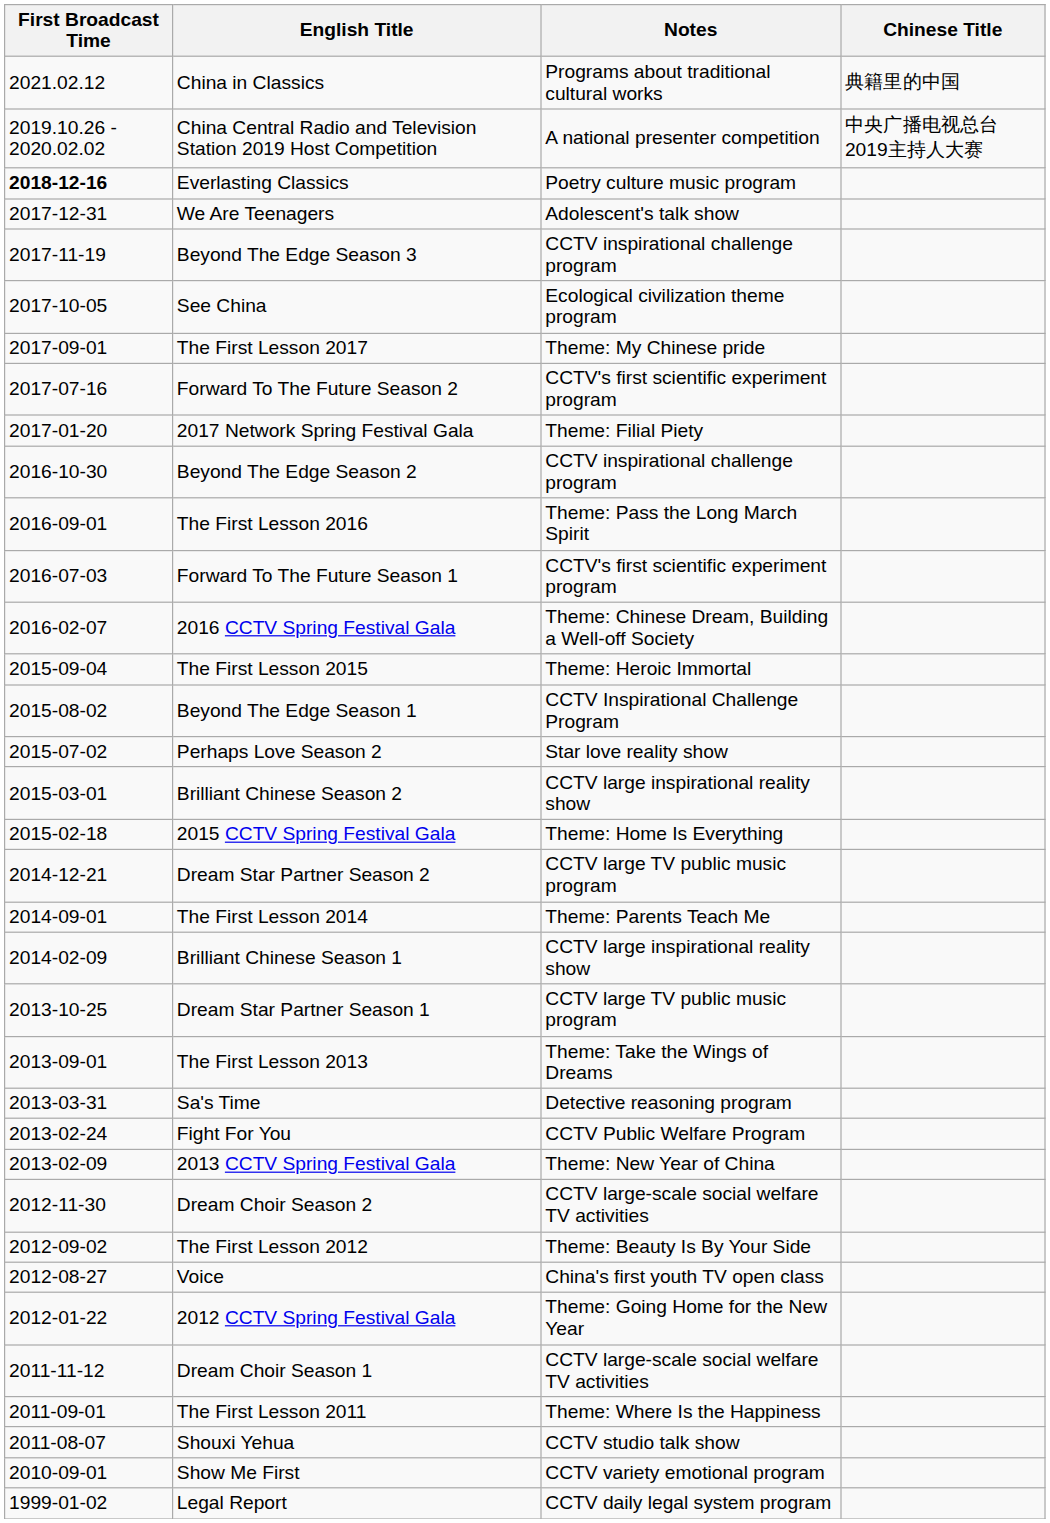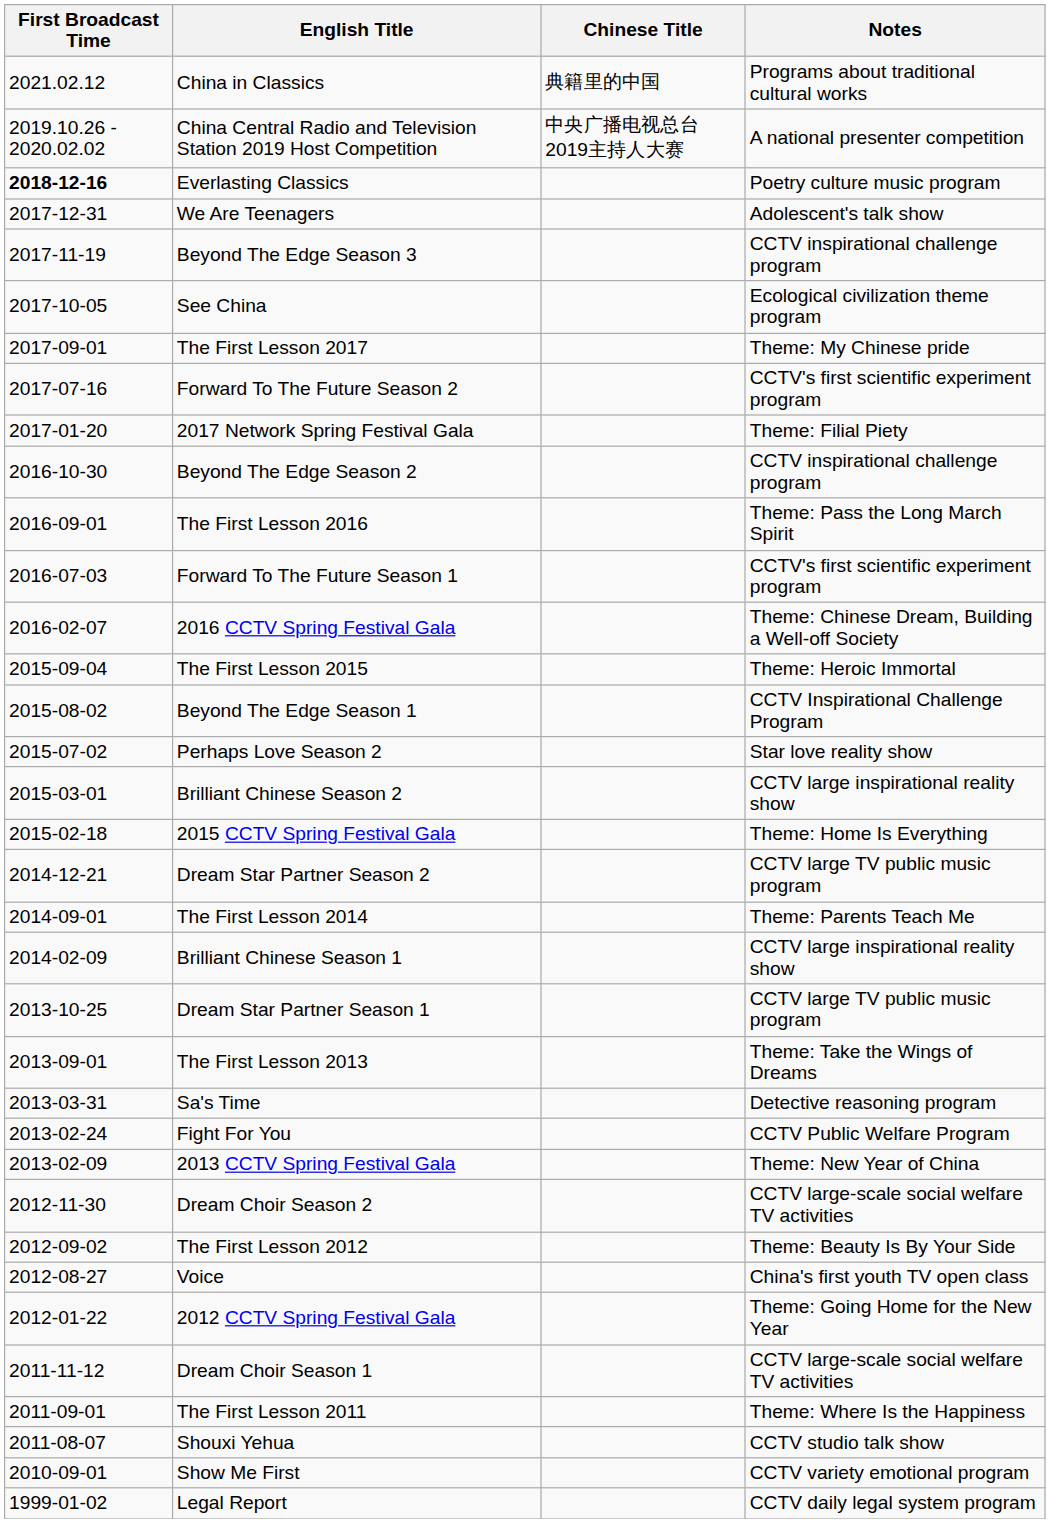 <table class="wikitable">
 <tr>
 <th>First Broadcast Time</th>
 <th>English Title</th>
+<th>Chinese Title</th>
 <th>Notes</th>
-<th>Chinese Title</th>
 </tr>
 <tr>
 <td>2021.02.12</td>
 <td>China in Classics</td>
+<td>典籍里的中国</td>
 <td>Programs about traditional cultural works</td>
-<td>典籍里的中国</td>
 </tr>
 <tr>
 <td>2019.10.26 - 2020.02.02</td>
 <td>China Central Radio and Television Station 2019 Host Competition</td>
+<td>中央广播电视总台2019主持人大赛</td>
 <td>A national presenter competition</td>
-<td>中央广播电视总台2019主持人大赛</td>
 </tr>
 <tr>
 <td><strong>2018-12-16</strong></td>
 <td>Everlasting Classics</td>
+<td></td>
 <td>Poetry culture music program</td>
-<td></td>
 </tr>
 <tr>
 <td>2017-12-31</td>
 <td>We Are Teenagers</td>
+<td></td>
 <td>Adolescent's talk show</td>
-<td></td>
 </tr>
 <tr>
 <td>2017-11-19</td>
 <td>Beyond The Edge Season 3</td>
+<td></td>
 <td>CCTV inspirational challenge program</td>
-<td></td>
 </tr>
 <tr>
 <td>2017-10-05</td>
 <td>See China</td>
+<td></td>
 <td>Ecological civilization theme program</td>
-<td></td>
 </tr>
 <tr>
 <td>2017-09-01</td>
 <td>The First Lesson 2017</td>
+<td></td>
 <td>Theme: My Chinese pride</td>
-<td></td>
 </tr>
 <tr>
 <td>2017-07-16</td>
 <td>Forward To The Future Season 2</td>
+<td></td>
 <td>CCTV's first scientific experiment program</td>
-<td></td>
 </tr>
 <tr>
 <td>2017-01-20</td>
 <td>2017 Network Spring Festival Gala</td>
+<td></td>
 <td>Theme: Filial Piety</td>
-<td></td>
 </tr>
 <tr>
 <td>2016-10-30</td>
 <td>Beyond The Edge Season 2</td>
+<td></td>
 <td>CCTV inspirational challenge program</td>
-<td></td>
 </tr>
 <tr>
 <td>2016-09-01</td>
 <td>The First Lesson 2016</td>
+<td></td>
 <td>Theme: Pass the Long March Spirit</td>
-<td></td>
 </tr>
 <tr>
 <td>2016-07-03</td>
 <td>Forward To The Future Season 1</td>
+<td></td>
 <td>CCTV's first scientific experiment program</td>
-<td></td>
 </tr>
 <tr>
 <td>2016-02-07</td>
 <td>2016 <a href='#'>CCTV Spring Festival Gala</a></td>
+<td></td>
 <td>Theme: Chinese Dream, Building a Well-off Society</td>
-<td></td>
 </tr>
 <tr>
 <td>2015-09-04</td>
 <td>The First Lesson 2015</td>
+<td></td>
 <td>Theme: Heroic Immortal</td>
-<td></td>
 </tr>
 <tr>
 <td>2015-08-02</td>
 <td>Beyond The Edge Season 1</td>
+<td></td>
 <td>CCTV Inspirational Challenge Program</td>
-<td></td>
 </tr>
 <tr>
 <td>2015-07-02</td>
 <td>Perhaps Love Season 2</td>
+<td></td>
 <td>Star love reality show</td>
-<td></td>
 </tr>
 <tr>
 <td>2015-03-01</td>
 <td>Brilliant Chinese Season 2</td>
+<td></td>
 <td>CCTV large inspirational reality show</td>
-<td></td>
 </tr>
 <tr>
 <td>2015-02-18</td>
 <td>2015 <a href='#'>CCTV Spring Festival Gala</a></td>
+<td></td>
 <td>Theme: Home Is Everything</td>
-<td></td>
 </tr>
 <tr>
 <td>2014-12-21</td>
 <td>Dream Star Partner Season 2</td>
+<td></td>
 <td>CCTV large TV public music program</td>
-<td></td>
 </tr>
 <tr>
 <td>2014-09-01</td>
 <td>The First Lesson 2014</td>
+<td></td>
 <td>Theme: Parents Teach Me</td>
-<td></td>
 </tr>
 <tr>
 <td>2014-02-09</td>
 <td>Brilliant Chinese Season 1</td>
+<td></td>
 <td>CCTV large inspirational reality show</td>
-<td></td>
 </tr>
 <tr>
 <td>2013-10-25</td>
 <td>Dream Star Partner Season 1</td>
+<td></td>
 <td>CCTV large TV public music program</td>
-<td></td>
 </tr>
 <tr>
 <td>2013-09-01</td>
 <td>The First Lesson 2013</td>
+<td></td>
 <td>Theme: Take the Wings of Dreams</td>
-<td></td>
 </tr>
 <tr>
 <td>2013-03-31</td>
 <td>Sa's Time</td>
+<td></td>
 <td>Detective reasoning program</td>
-<td></td>
 </tr>
 <tr>
 <td>2013-02-24</td>
 <td>Fight For You</td>
+<td></td>
 <td>CCTV Public Welfare Program</td>
-<td></td>
 </tr>
 <tr>
 <td>2013-02-09</td>
 <td>2013 <a href='#'>CCTV Spring Festival Gala</a></td>
+<td></td>
 <td>Theme: New Year of China</td>
-<td></td>
 </tr>
 <tr>
 <td>2012-11-30</td>
 <td>Dream Choir Season 2</td>
+<td></td>
 <td>CCTV large-scale social welfare TV activities</td>
-<td></td>
 </tr>
 <tr>
 <td>2012-09-02</td>
 <td>The First Lesson 2012</td>
+<td></td>
 <td>Theme: Beauty Is By Your Side</td>
-<td></td>
 </tr>
 <tr>
 <td>2012-08-27</td>
 <td>Voice</td>
+<td></td>
 <td>China's first youth TV open class</td>
-<td></td>
 </tr>
 <tr>
 <td>2012-01-22</td>
 <td>2012 <a href='#'>CCTV Spring Festival Gala</a></td>
+<td></td>
 <td>Theme: Going Home for the New Year</td>
-<td></td>
 </tr>
 <tr>
 <td>2011-11-12</td>
 <td>Dream Choir Season 1</td>
+<td></td>
 <td>CCTV large-scale social welfare TV activities</td>
-<td></td>
 </tr>
 <tr>
 <td>2011-09-01</td>
 <td>The First Lesson 2011</td>
+<td></td>
 <td>Theme: Where Is the Happiness</td>
-<td></td>
 </tr>
 <tr>
 <td>2011-08-07</td>
 <td>Shouxi Yehua</td>
+<td></td>
 <td>CCTV studio talk show</td>
-<td></td>
 </tr>
 <tr>
 <td>2010-09-01</td>
 <td>Show Me First</td>
+<td></td>
 <td>CCTV variety emotional program</td>
-<td></td>
 </tr>
 <tr>
 <td>1999-01-02</td>
 <td>Legal Report</td>
+<td></td>
 <td>CCTV daily legal system program</td>
-<td></td>
 </tr>
 </table>
